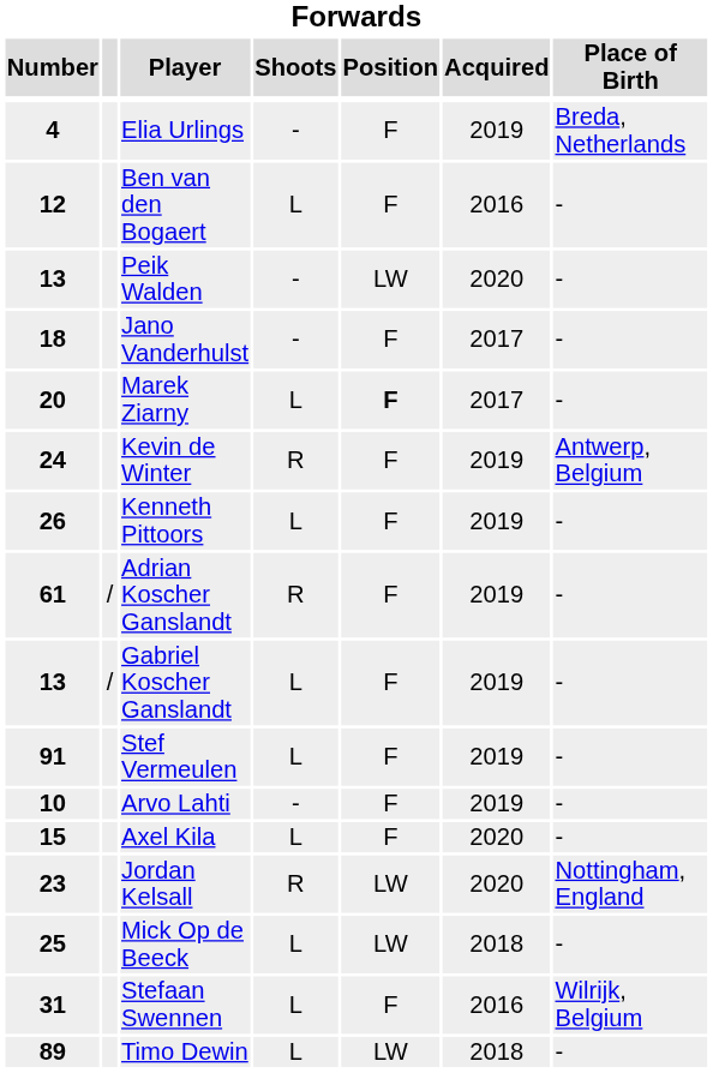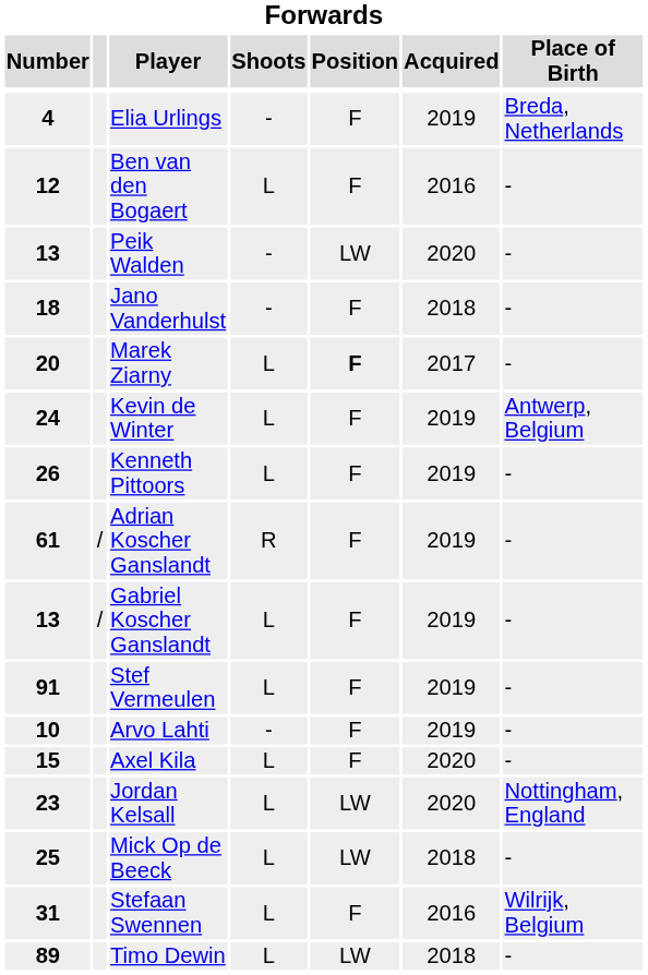 <table width=75%>
 <tr>
 <th colspan=7><big>Forwards</big></th>
 </tr>
 <tr bgcolor="#dddddd">
 <th width=5%>Number</th>
 <th width=5%></th>
 <th !width=15%>Player</th>
 <th width=8%>Shoots</th>
 <th width=8%>Position</th>
 <th width=9%>Acquired</th>
 <th width=37%>Place of Birth</th>
 </tr>
 <tr>
 </tr>
 <tr bgcolor="#eeeeee">
 <td align=center><strong>4</strong></td>
 <td align=center></td>
 <td><a href='#'>Elia Urlings</a></td>
 <td align=center>-</td>
 <td align=center>F</td>
 <td align=center>2019</td>
 <td><a href='#'>Breda</a>, <a href='#'>Netherlands</a></td>
 </tr>
 <tr bgcolor="#eeeeee">
 <td align=center><strong>12</strong></td>
 <td align=center></td>
 <td><a href='#'>Ben van den Bogaert</a></td>
 <td align=center>L</td>
 <td align=center>F</td>
 <td align=center>2016</td>
 <td>-</td>
 </tr>
 <tr bgcolor="#eeeeee">
 <td align=center><strong>13</strong></td>
 <td align=center></td>
 <td><a href='#'>Peik Walden</a></td>
 <td align=center>-</td>
 <td align=center>LW</td>
 <td align=center>2020</td>
 <td>-</td>
 </tr>
 <tr bgcolor="#eeeeee">
 <td align=center><strong>18</strong></td>
 <td align=center></td>
 <td><a href='#'>Jano Vanderhulst</a></td>
 <td align=center>-</td>
 <td align=center>F</td>
-<td align=center>2017</td>
+<td align=center>2018</td>
 <td>-</td>
 </tr>
 <tr bgcolor="#eeeeee">
 <td align=center><strong>20</strong></td>
 <td align=center></td>
 <td><a href='#'>Marek Ziarny</a></td>
 <td align=center>L</td>
 <td align=center><strong>F</strong></td>
 <td align=center>2017</td>
 <td>-</td>
 </tr>
 <tr bgcolor="#eeeeee">
 <td align=center><strong>24</strong></td>
 <td align=center></td>
 <td><a href='#'>Kevin de Winter</a></td>
-<td align=center>R</td>
+<td align=center>L</td>
 <td align=center>F</td>
 <td align=center>2019</td>
 <td><a href='#'>Antwerp</a>, <a href='#'>Belgium</a></td>
 </tr>
 <tr bgcolor="#eeeeee">
 <td align=center><strong>26</strong></td>
 <td align=center></td>
 <td><a href='#'>Kenneth Pittoors</a></td>
 <td align=center>L</td>
 <td align=center>F</td>
 <td align=center>2019</td>
 <td>-</td>
 </tr>
 <tr bgcolor="#eeeeee">
 <td align=center><strong>61</strong></td>
 <td align=center>/</td>
 <td><a href='#'>Adrian Koscher Ganslandt</a></td>
 <td align=center>R</td>
 <td align=center>F</td>
 <td align=center>2019</td>
 <td>-</td>
 </tr>
 <tr bgcolor="#eeeeee">
 <td align=center><strong>13</strong></td>
 <td align=center>/</td>
 <td><a href='#'>Gabriel Koscher Ganslandt</a></td>
 <td align=center>L</td>
 <td align=center>F</td>
 <td align=center>2019</td>
 <td>-</td>
 </tr>
 <tr bgcolor="#eeeeee">
 <td align=center><strong>91</strong></td>
 <td align=center></td>
 <td><a href='#'>Stef Vermeulen</a></td>
 <td align=center>L</td>
 <td align=center>F</td>
 <td align=center>2019</td>
 <td>-</td>
 </tr>
 <tr bgcolor="#eeeeee">
 <td align=center><strong>10</strong></td>
 <td align=center></td>
 <td><a href='#'>Arvo Lahti</a></td>
 <td align=center>-</td>
 <td align=center>F</td>
 <td align=center>2019</td>
 <td>-</td>
 </tr>
 <tr bgcolor="#eeeeee">
 <td align=center><strong>15</strong></td>
 <td align=center></td>
 <td><a href='#'>Axel Kila</a></td>
 <td align=center>L</td>
 <td align=center>F</td>
 <td align=center>2020</td>
 <td>-</td>
 </tr>
 <tr bgcolor="#eeeeee">
 <td align=center><strong>23</strong></td>
 <td align=center></td>
 <td><a href='#'>Jordan Kelsall</a></td>
-<td align=center>R</td>
+<td align=center>L</td>
 <td align=center>LW</td>
 <td align=center>2020</td>
 <td><a href='#'>Nottingham</a>, <a href='#'>England</a></td>
 </tr>
 <tr bgcolor="#eeeeee">
 <td align=center><strong>25</strong></td>
 <td align=center></td>
 <td><a href='#'>Mick Op de Beeck</a></td>
 <td align=center>L</td>
 <td align=center>LW</td>
 <td align=center>2018</td>
 <td>-</td>
 </tr>
 <tr bgcolor="#eeeeee">
 <td align=center><strong>31</strong></td>
 <td align=center></td>
 <td><a href='#'>Stefaan Swennen</a></td>
 <td align=center>L</td>
 <td align=center>F</td>
 <td align=center>2016</td>
 <td><a href='#'>Wilrijk</a>, <a href='#'>Belgium</a></td>
 </tr>
 <tr bgcolor="#eeeeee">
 <td align=center><strong>89</strong></td>
 <td align=center></td>
 <td><a href='#'>Timo Dewin</a></td>
 <td align=center>L</td>
 <td align=center>LW</td>
 <td align=center>2018</td>
 <td>-</td>
 </tr>
 </table>
